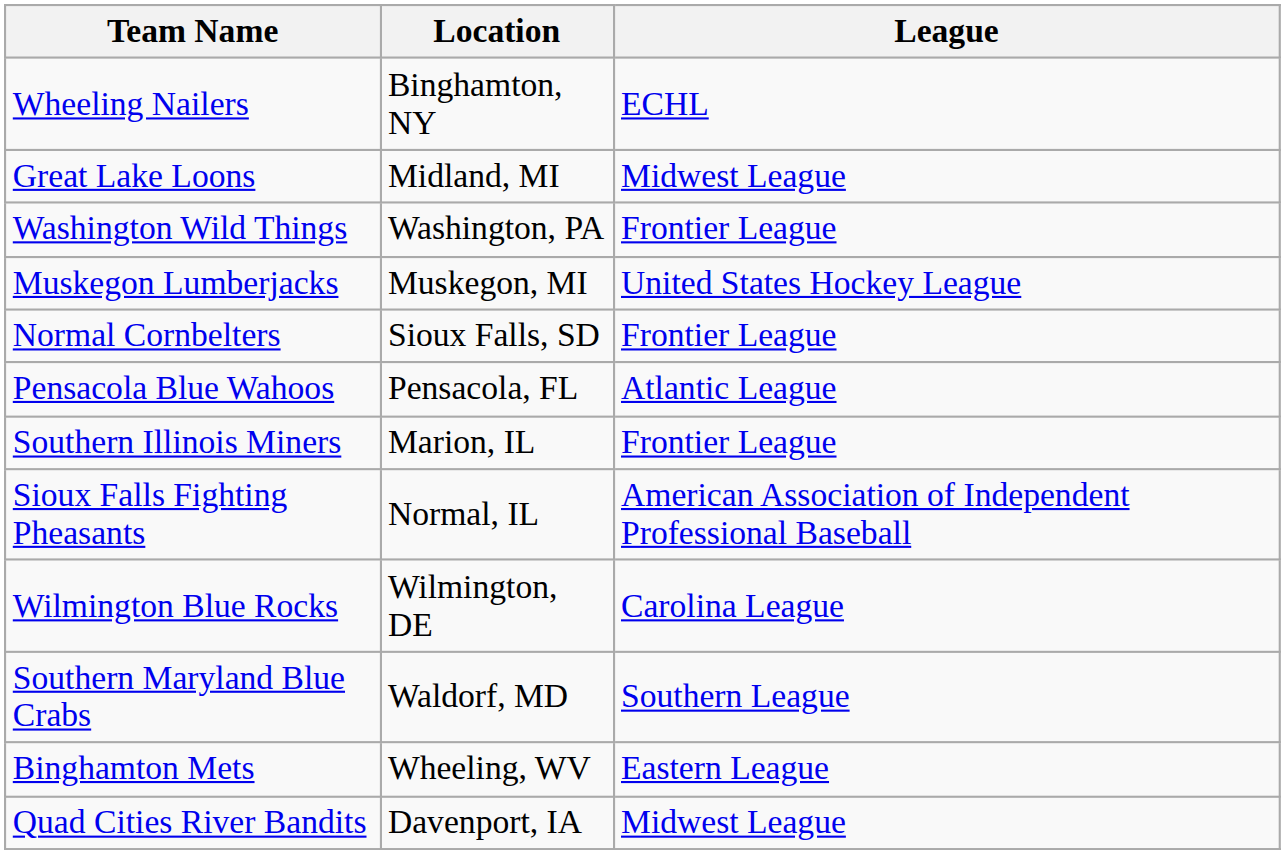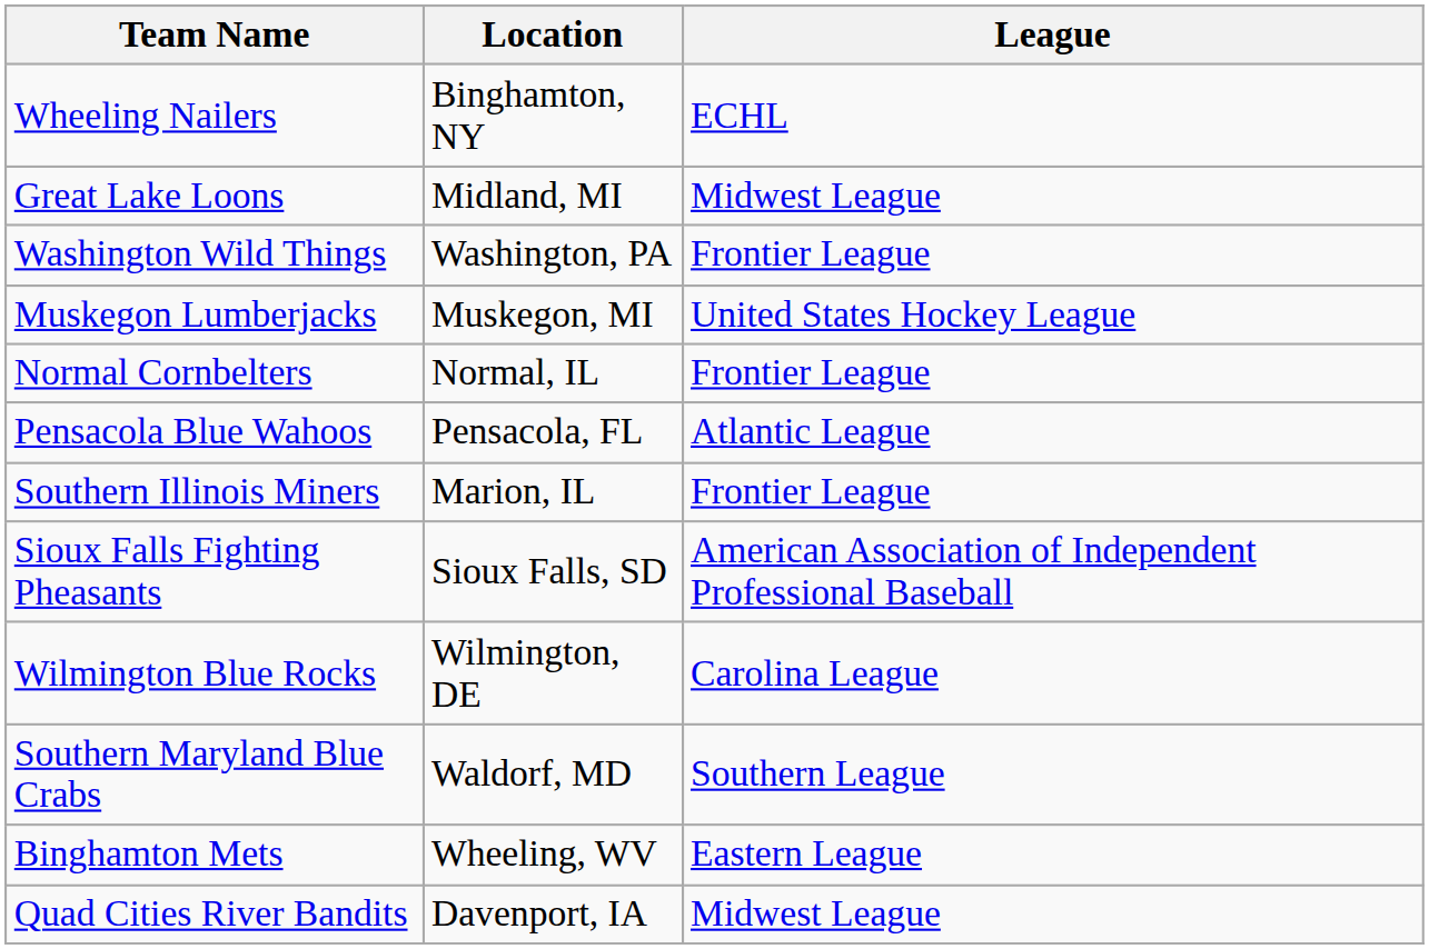 <table class="wikitable">
 <tr>
 <th>Team Name</th>
 <th>Location</th>
 <th>League</th>
 </tr>
 <tr>
 <td><a href='#'>Wheeling Nailers</a></td>
 <td>Binghamton, NY</td>
 <td><a href='#'>ECHL</a></td>
 </tr>
 <tr>
 <td><a href='#'>Great Lake Loons</a></td>
 <td>Midland, MI</td>
 <td><a href='#'>Midwest League</a></td>
 </tr>
 <tr>
 <td><a href='#'>Washington Wild Things</a></td>
 <td>Washington, PA</td>
 <td><a href='#'>Frontier League</a></td>
 </tr>
 <tr>
 <td><a href='#'>Muskegon Lumberjacks</a></td>
 <td>Muskegon, MI</td>
 <td><a href='#'>United States Hockey League</a></td>
 </tr>
 <tr>
 <td><a href='#'>Normal Cornbelters</a></td>
-<td>Sioux Falls, SD</td>
+<td>Normal, IL</td>
 <td><a href='#'>Frontier League</a></td>
 </tr>
 <tr>
 <td><a href='#'>Pensacola Blue Wahoos</a></td>
 <td>Pensacola, FL</td>
 <td><a href='#'>Atlantic League</a></td>
 </tr>
 <tr>
 <td><a href='#'>Southern Illinois Miners</a></td>
 <td>Marion, IL</td>
 <td><a href='#'>Frontier League</a></td>
 </tr>
 <tr>
 <td><a href='#'>Sioux Falls Fighting Pheasants</a></td>
-<td>Normal, IL</td>
+<td>Sioux Falls, SD</td>
 <td><a href='#'>American Association of Independent Professional Baseball</a></td>
 </tr>
 <tr>
 <td><a href='#'>Wilmington Blue Rocks</a></td>
 <td>Wilmington, DE</td>
 <td><a href='#'>Carolina League</a></td>
 </tr>
 <tr>
 <td><a href='#'>Southern Maryland Blue Crabs</a></td>
 <td>Waldorf, MD</td>
 <td><a href='#'>Southern League</a></td>
 </tr>
 <tr>
 <td><a href='#'>Binghamton Mets</a></td>
 <td>Wheeling, WV</td>
 <td><a href='#'>Eastern League</a></td>
 </tr>
 <tr>
 <td><a href='#'>Quad Cities River Bandits</a></td>
 <td>Davenport, IA</td>
 <td><a href='#'>Midwest League</a></td>
 </tr>
 <tr>
 </tr>
 </table>
